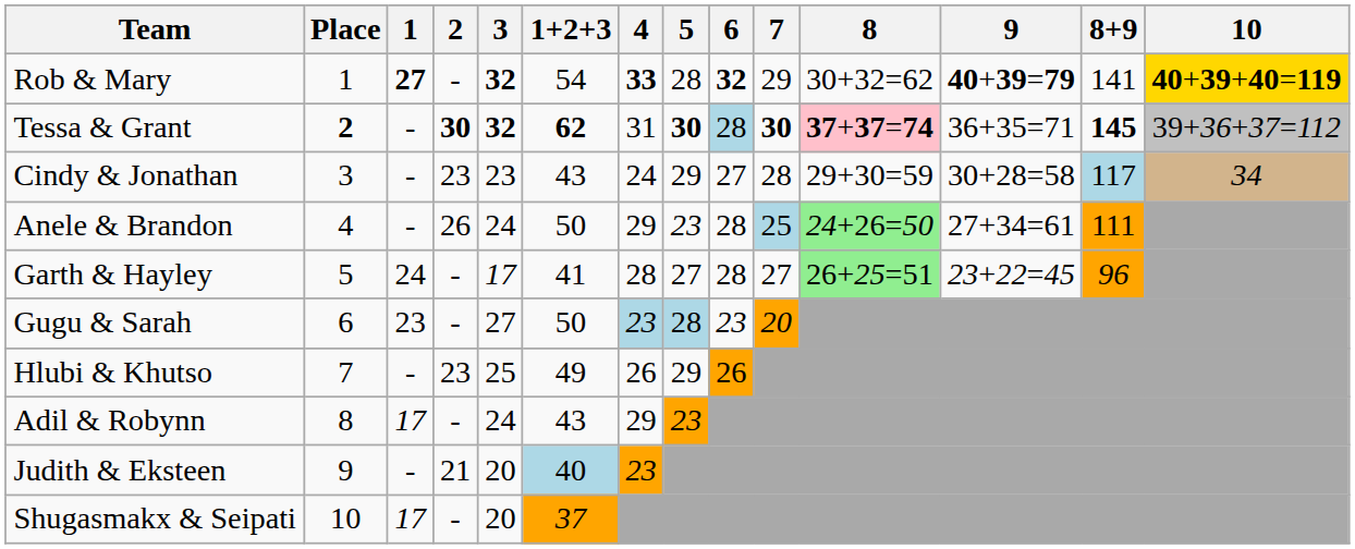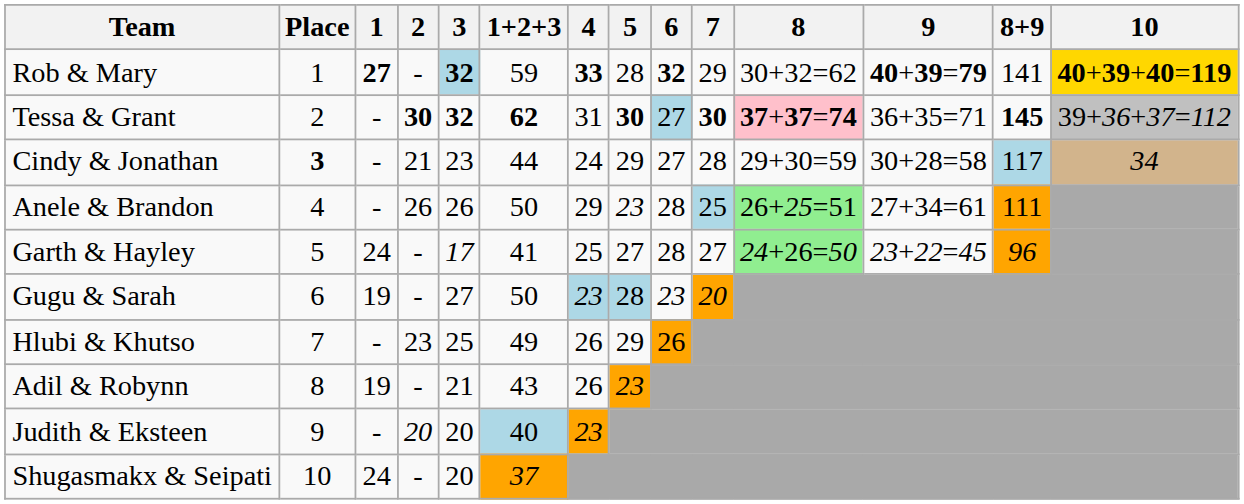 <table class="wikitable sortable" style="margin:auto;text-align:center;">
 <tr>
 <th>Team</th>
 <th>Place</th>
 <th>1</th>
 <th>2</th>
 <th>3</th>
 <th>1+2+3</th>
 <th>4</th>
 <th>5</th>
 <th>6</th>
 <th>7</th>
 <th>8</th>
 <th>9</th>
 <th>8+9</th>
 <th>10</th>
 </tr>
 <tr>
 <td style="text-align:left;">Rob & Mary</td>
 <td>1</td>
 <td><span><strong>27</strong></span></td>
 <td>-</td>
-<td><span><strong>32</strong></span></td>
-<td>54</td>
+<td style="background: lightblue;"><span><strong>32</strong></span></td>
+<td>59</td>
 <td><span><strong>33</strong></span></td>
 <td>28</td>
 <td><span><strong>32</strong></span></td>
 <td>29</td>
 <td>30+32=62</td>
 <td><span><strong>40</strong></span>+<span><strong>39</strong></span>=<span><strong>79</strong></span></td>
 <td>141</td>
 <td style="background:gold;"><span><strong>40</strong></span>+<span><strong>39</strong></span>+<span><strong>40</strong></span>=<span><strong>119</strong></span></td>
 </tr>
 <tr>
 <td style="text-align:left;">Tessa & Grant</td>
-<td><strong>2</strong></td>
+<td>2</td>
 <td>-</td>
 <td><span><strong>30</strong></span></td>
 <td><span><strong>32</strong></span></td>
 <td><span><strong>62</strong></span></td>
 <td>31</td>
 <td><span><strong>30</strong></span></td>
-<td style="background:lightblue;">28</td>
+<td style="background:lightblue;">27</td>
 <td><span><strong>30</strong></span></td>
 <td style="background:pink;"><span><strong>37</strong></span>+<span><strong>37</strong></span>=<span><strong>74</strong></span></td>
 <td>36+35=71</td>
 <td><span><strong>145</strong></span></td>
 <td style="background:silver;">39+<span><em>36</em></span>+<span><em>37</em></span>=<span><em>112</em></span></td>
 </tr>
 <tr>
 <td style="text-align:left;">Cindy & Jonathan</td>
-<td>3</td>
+<td><strong>3</strong></td>
 <td>-</td>
+<td>21</td>
 <td>23</td>
-<td>23</td>
-<td>43</td>
+<td>44</td>
 <td>24</td>
 <td>29</td>
 <td>27</td>
 <td>28</td>
 <td>29+30=59</td>
 <td>30+28=58</td>
 <td style="background:lightblue;">117</td>
 <td style="background:tan;"><span><em>34</em></span></td>
 </tr>
 <tr>
 <td style="text-align:left;">Anele & Brandon</td>
 <td>4</td>
 <td>-</td>
 <td>26</td>
-<td>24</td>
+<td>26</td>
 <td>50</td>
 <td>29</td>
 <td><span><em>23</em></span></td>
 <td>28</td>
 <td style="background:lightblue;">25</td>
-<td style="background:lightgreen;"><span><em>24</em></span>+26=<span><em>50</em></span></td>
+<td style="background:lightgreen;">26+<span><em>25</em></span>=51</td>
 <td>27+34=61</td>
 <td style="background:orange;">111</td>
 <td style="background:darkgray;" colspan="1"></td>
 </tr>
 <tr>
 <td style="text-align:left;">Garth & Hayley</td>
 <td>5</td>
 <td>24</td>
 <td>-</td>
 <td><span><em>17</em></span></td>
 <td>41</td>
-<td>28</td>
+<td>25</td>
 <td>27</td>
 <td>28</td>
 <td>27</td>
-<td style="background:lightgreen;">26+<span><em>25</em></span>=51</td>
+<td style="background:lightgreen;"><span><em>24</em></span>+26=<span><em>50</em></span></td>
 <td><span><em>23</em></span>+<span><em>22</em></span>=<span><em>45</em></span></td>
 <td style="background:orange;"><span><em>96</em></span></td>
 <td style="background:darkgray;" colspan="1"></td>
 </tr>
 <tr>
 <td style="text-align:left;">Gugu & Sarah</td>
 <td>6</td>
-<td>23</td>
+<td>19</td>
 <td>-</td>
 <td>27</td>
 <td>50</td>
 <td style="background:lightblue;"><span><em>23</em></span></td>
 <td style="background:lightblue;">28</td>
 <td><span><em>23</em></span></td>
 <td style="background:orange;"><span><em>20</em></span></td>
 <td style="background:darkgray;" colspan="4"></td>
 </tr>
 <tr>
 <td style="text-align:left;">Hlubi & Khutso</td>
 <td>7</td>
 <td>-</td>
 <td>23</td>
 <td>25</td>
 <td>49</td>
 <td>26</td>
 <td>29</td>
 <td style="background:orange;">26</td>
 <td style="background:darkgray;" colspan="5"></td>
 </tr>
 <tr>
 <td style="text-align:left;">Adil & Robynn</td>
 <td>8</td>
-<td><span><em>17</em></span></td>
+<td>19</td>
 <td>-</td>
-<td>24</td>
+<td>21</td>
 <td>43</td>
-<td>29</td>
+<td>26</td>
 <td style="background:orange;"><span><em>23</em></span></td>
 <td style="background:darkgray;" colspan="6"></td>
 </tr>
 <tr>
 <td style="text-align:left;">Judith & Eksteen</td>
 <td>9</td>
 <td>-</td>
-<td>21</td>
+<td><span><em>20</em></span></td>
 <td>20</td>
 <td style="background:lightblue;">40</td>
 <td style="background:orange;"><span><em>23</em></span></td>
 <td style="background:darkgray;" colspan="7"></td>
 </tr>
 <tr>
 <td style="text-align:left;">Shugasmakx & Seipati</td>
 <td>10</td>
-<td><span><em>17</em></span></td>
+<td>24</td>
 <td>-</td>
 <td>20</td>
 <td style="background:orange;"><span><em>37</em></span></td>
 <td style="background:darkgrey;" colspan="8"></td>
 </tr>
 </table>
